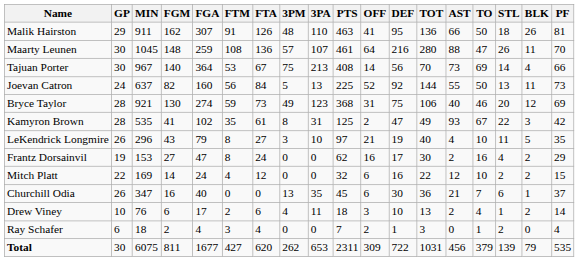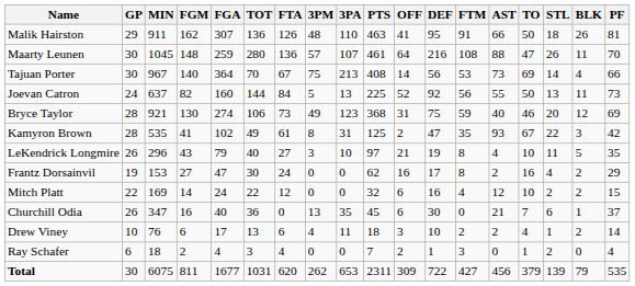 <table class="wikitable" style="white-space:nowrap;">
 <tr>
 <th>Name</th>
 <th>GP</th>
 <th>MIN</th>
 <th>FGM</th>
 <th>FGA</th>
-<th>FTM</th>
+<th>TOT</th>
 <th>FTA</th>
 <th>3PM</th>
 <th>3PA</th>
 <th>PTS</th>
 <th>OFF</th>
 <th>DEF</th>
-<th>TOT</th>
+<th>FTM</th>
 <th>AST</th>
 <th>TO</th>
 <th>STL</th>
 <th>BLK</th>
 <th>PF</th>
 </tr>
 <tr>
 <td>Malik Hairston</td>
 <td>29</td>
 <td>911</td>
 <td>162</td>
 <td>307</td>
-<td>91</td>
+<td>136</td>
 <td>126</td>
 <td>48</td>
 <td>110</td>
 <td>463</td>
 <td>41</td>
 <td>95</td>
-<td>136</td>
+<td>91</td>
 <td>66</td>
 <td>50</td>
 <td>18</td>
 <td>26</td>
 <td>81</td>
 </tr>
 <tr>
 <td>Maarty Leunen</td>
 <td>30</td>
 <td>1045</td>
 <td>148</td>
 <td>259</td>
-<td>108</td>
+<td>280</td>
 <td>136</td>
 <td>57</td>
 <td>107</td>
 <td>461</td>
 <td>64</td>
 <td>216</td>
-<td>280</td>
+<td>108</td>
 <td>88</td>
 <td>47</td>
 <td>26</td>
 <td>11</td>
 <td>70</td>
 </tr>
 <tr>
 <td>Tajuan Porter</td>
 <td>30</td>
 <td>967</td>
 <td>140</td>
 <td>364</td>
-<td>53</td>
+<td>70</td>
 <td>67</td>
 <td>75</td>
 <td>213</td>
 <td>408</td>
 <td>14</td>
 <td>56</td>
-<td>70</td>
+<td>53</td>
 <td>73</td>
 <td>69</td>
 <td>14</td>
 <td>4</td>
 <td>66</td>
 </tr>
 <tr>
 <td>Joevan Catron</td>
 <td>24</td>
 <td>637</td>
 <td>82</td>
 <td>160</td>
-<td>56</td>
+<td>144</td>
 <td>84</td>
 <td>5</td>
 <td>13</td>
 <td>225</td>
 <td>52</td>
 <td>92</td>
-<td>144</td>
+<td>56</td>
 <td>55</td>
 <td>50</td>
 <td>13</td>
 <td>11</td>
 <td>73</td>
 </tr>
 <tr>
 <td>Bryce Taylor</td>
 <td>28</td>
 <td>921</td>
 <td>130</td>
 <td>274</td>
-<td>59</td>
+<td>106</td>
 <td>73</td>
 <td>49</td>
 <td>123</td>
 <td>368</td>
 <td>31</td>
 <td>75</td>
-<td>106</td>
+<td>59</td>
 <td>40</td>
 <td>46</td>
 <td>20</td>
 <td>12</td>
 <td>69</td>
 </tr>
 <tr>
 <td>Kamyron Brown</td>
 <td>28</td>
 <td>535</td>
 <td>41</td>
 <td>102</td>
-<td>35</td>
+<td>49</td>
 <td>61</td>
 <td>8</td>
 <td>31</td>
 <td>125</td>
 <td>2</td>
 <td>47</td>
-<td>49</td>
+<td>35</td>
 <td>93</td>
 <td>67</td>
 <td>22</td>
 <td>3</td>
 <td>42</td>
 </tr>
 <tr>
 <td>LeKendrick Longmire</td>
 <td>26</td>
 <td>296</td>
 <td>43</td>
 <td>79</td>
-<td>8</td>
+<td>40</td>
 <td>27</td>
 <td>3</td>
 <td>10</td>
 <td>97</td>
 <td>21</td>
 <td>19</td>
-<td>40</td>
+<td>8</td>
 <td>4</td>
 <td>10</td>
 <td>11</td>
 <td>5</td>
 <td>35</td>
 </tr>
 <tr>
 <td>Frantz Dorsainvil</td>
 <td>19</td>
 <td>153</td>
 <td>27</td>
 <td>47</td>
-<td>8</td>
+<td>30</td>
 <td>24</td>
 <td>0</td>
 <td>0</td>
 <td>62</td>
 <td>16</td>
 <td>17</td>
-<td>30</td>
+<td>8</td>
 <td>2</td>
 <td>16</td>
 <td>4</td>
 <td>2</td>
 <td>29</td>
 </tr>
 <tr>
 <td>Mitch Platt</td>
 <td>22</td>
 <td>169</td>
 <td>14</td>
 <td>24</td>
-<td>4</td>
+<td>22</td>
 <td>12</td>
 <td>0</td>
 <td>0</td>
 <td>32</td>
 <td>6</td>
 <td>16</td>
-<td>22</td>
+<td>4</td>
 <td>12</td>
 <td>10</td>
 <td>2</td>
 <td>2</td>
 <td>15</td>
 </tr>
 <tr>
 <td>Churchill Odia</td>
 <td>26</td>
 <td>347</td>
 <td>16</td>
 <td>40</td>
-<td>0</td>
+<td>36</td>
 <td>0</td>
 <td>13</td>
 <td>35</td>
 <td>45</td>
 <td>6</td>
 <td>30</td>
-<td>36</td>
+<td>0</td>
 <td>21</td>
 <td>7</td>
 <td>6</td>
 <td>1</td>
 <td>37</td>
 </tr>
 <tr>
 <td>Drew Viney</td>
 <td>10</td>
 <td>76</td>
 <td>6</td>
 <td>17</td>
-<td>2</td>
+<td>13</td>
 <td>6</td>
 <td>4</td>
 <td>11</td>
 <td>18</td>
 <td>3</td>
 <td>10</td>
-<td>13</td>
+<td>2</td>
 <td>2</td>
 <td>4</td>
 <td>1</td>
 <td>2</td>
 <td>14</td>
 </tr>
 <tr>
 <td>Ray Schafer</td>
 <td>6</td>
 <td>18</td>
 <td>2</td>
 <td>4</td>
 <td>3</td>
 <td>4</td>
 <td>0</td>
 <td>0</td>
 <td>7</td>
 <td>2</td>
 <td>1</td>
 <td>3</td>
 <td>0</td>
 <td>1</td>
 <td>2</td>
 <td>0</td>
 <td>4</td>
 </tr>
 <tr>
 <td><strong>Total</strong></td>
 <td>30</td>
 <td>6075</td>
 <td>811</td>
 <td>1677</td>
-<td>427</td>
+<td>1031</td>
 <td>620</td>
 <td>262</td>
 <td>653</td>
 <td>2311</td>
 <td>309</td>
 <td>722</td>
-<td>1031</td>
+<td>427</td>
 <td>456</td>
 <td>379</td>
 <td>139</td>
 <td>79</td>
 <td>535</td>
 </tr>
 </table>
